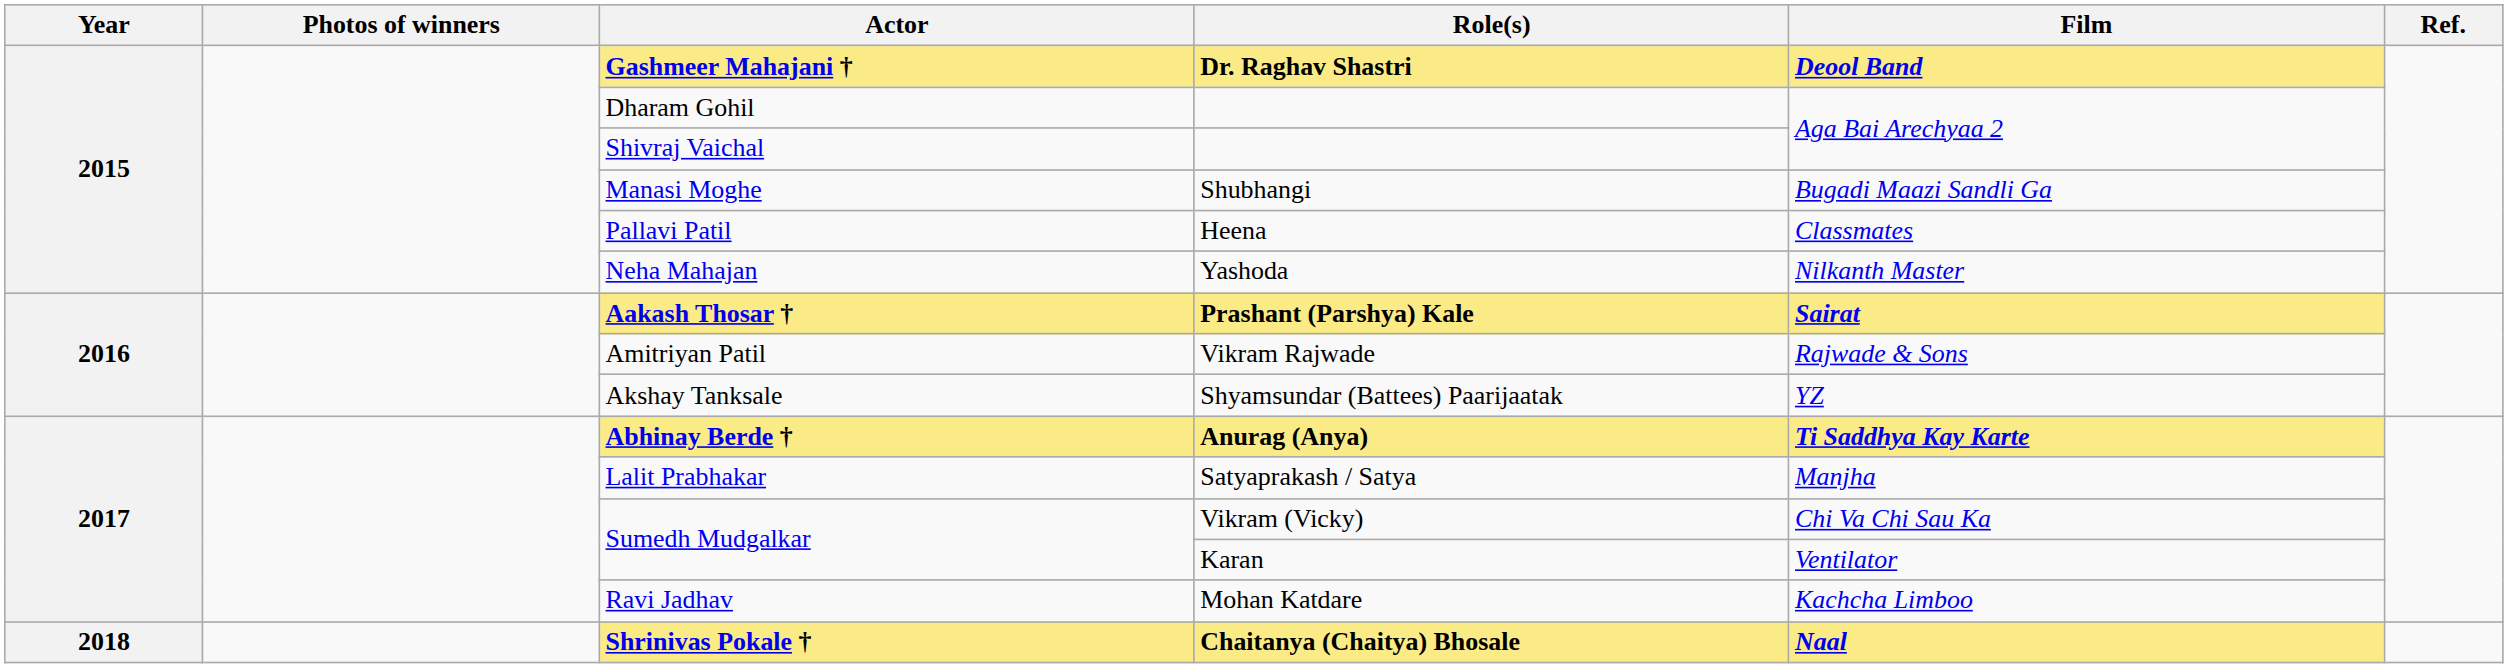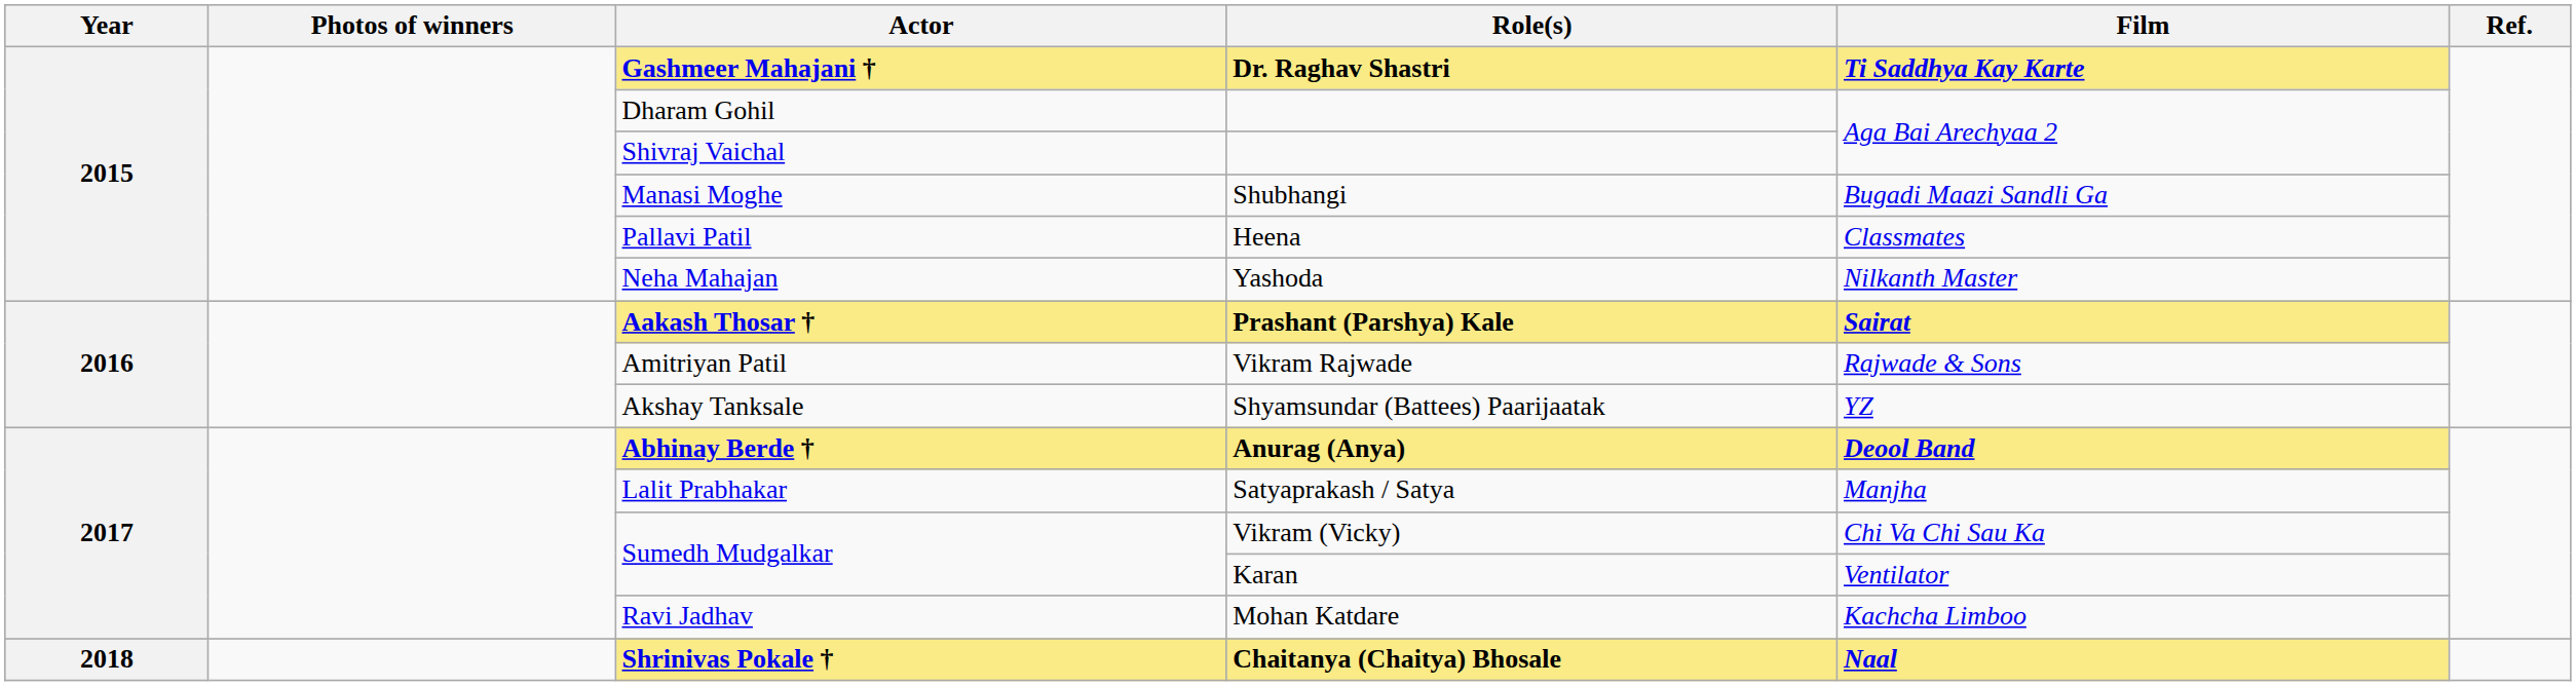 <table class="wikitable sortable" style="text-align:left;">
 <tr>
 <th scope="col" style="width:5%; text-align:center;">Year</th>
 <th scope="col" style="width:10%;text-align:center;">Photos of winners</th>
 <th scope="col" style="width:15%;text-align:center;">Actor</th>
 <th scope="col" style="width:15%;text-align:center;">Role(s)</th>
 <th scope="col" style="width:15%;text-align:center;">Film</th>
 <th scope="col" style="width:3%;text-align:center;">Ref.</th>
 </tr>
 <tr>
 <th scope="row" rowspan=6 style="text-align:center">2015</th>
 <td rowspan=6 style="text-align:center"></td>
 <td style="background:#FAEB86;"><strong><a href='#'>Gashmeer Mahajani</a></strong> <strong>†</strong></td>
 <td style="background:#FAEB86;"><strong>Dr. Raghav Shastri</strong></td>
-<td style="background:#FAEB86;"><strong><em><a href='#'>Deool Band</a></em></strong></td>
+<td style="background:#FAEB86;"><strong><em><a href='#'>Ti Saddhya Kay Karte</a></em></strong></td>
 <td rowspan="6"></td>
 </tr>
 <tr>
 <td>Dharam Gohil</td>
 <td></td>
 <td rowspan="2"><em><a href='#'>Aga Bai Arechyaa 2</a></em></td>
 </tr>
 <tr>
 <td><a href='#'>Shivraj Vaichal</a></td>
 <td></td>
 </tr>
 <tr>
 <td><a href='#'>Manasi Moghe</a></td>
 <td>Shubhangi</td>
 <td><em><a href='#'>Bugadi Maazi Sandli Ga</a></em></td>
 </tr>
 <tr>
 <td><a href='#'>Pallavi Patil</a></td>
 <td>Heena</td>
 <td><a href='#'><em>Classmates</em></a></td>
 </tr>
 <tr>
 <td><a href='#'>Neha Mahajan</a></td>
 <td>Yashoda</td>
 <td><em><a href='#'>Nilkanth Master</a></em></td>
 </tr>
 <tr>
 <th rowspan="3" scope="row" style="text-align:center">2016</th>
 <td rowspan="3" sstyle="text-align:center"></td>
 <td style="background:#FAEB86;"><strong><a href='#'>Aakash Thosar</a> †</strong></td>
 <td style="background:#FAEB86;"><strong>Prashant (Parshya) Kale</strong></td>
 <td style="background:#FAEB86;"><strong><em><a href='#'>Sairat</a></em></strong></td>
 <td rowspan="3"></td>
 </tr>
 <tr>
 <td>Amitriyan Patil</td>
 <td>Vikram Rajwade</td>
 <td><a href='#'><em>Rajwade & Sons</em></a></td>
 </tr>
 <tr>
 <td>Akshay Tanksale</td>
 <td>Shyamsundar (Battees) Paarijaatak</td>
 <td><a href='#'><em>YZ</em></a></td>
 </tr>
 <tr>
 <th rowspan="5" scope="row" style="text-align:center">2017</th>
 <td rowspan="5" style="text-align:center"></td>
 <td style="background:#FAEB86;"><strong><a href='#'>Abhinay Berde</a> †</strong></td>
 <td style="background:#FAEB86;"><strong>Anurag (Anya)</strong></td>
-<td style="background:#FAEB86;"><strong><em><a href='#'>Ti Saddhya Kay Karte</a></em></strong></td>
+<td style="background:#FAEB86;"><strong><em><a href='#'>Deool Band</a></em></strong></td>
 <td rowspan="5"></td>
 </tr>
 <tr>
 <td><a href='#'>Lalit Prabhakar</a></td>
 <td>Satyaprakash / Satya</td>
 <td><em><a href='#'>Manjha</a></em></td>
 </tr>
 <tr>
 <td rowspan="2"><a href='#'>Sumedh Mudgalkar</a></td>
 <td>Vikram (Vicky)</td>
 <td><em><a href='#'>Chi Va Chi Sau Ka</a></em></td>
 </tr>
 <tr>
 <td>Karan</td>
 <td><a href='#'><em>Ventilator</em></a></td>
 </tr>
 <tr>
 <td><a href='#'>Ravi Jadhav</a></td>
 <td>Mohan Katdare</td>
 <td><em><a href='#'>Kachcha Limboo</a></em></td>
 </tr>
 <tr>
 <th scope="row" style="text-align:center">2018</th>
 <td style="text-align:center"></td>
 <td style="background:#FAEB86;"><strong><a href='#'>Shrinivas Pokale</a> †</strong></td>
 <td style="background:#FAEB86;"><strong>Chaitanya (Chaitya) Bhosale</strong></td>
 <td style="background:#FAEB86;"><strong><em><a href='#'>Naal</a></em></strong></td>
 <td></td>
 </tr>
 </table>
